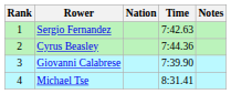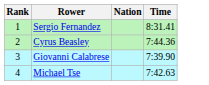 <table class="wikitable sortable" style="text-align:center">
 <tr>
 <th>Rank</th>
 <th>Rower</th>
 <th>Nation</th>
 <th>Time</th>
-<th>Notes</th>
 </tr>
 <tr bgcolor=bbf3bb>
 <td>1</td>
 <td align=left><a href='#'>Sergio Fernandez</a></td>
 <td align=left></td>
-<td>7:42.63</td>
-<td></td>
+<td>8:31.41</td>
 </tr>
 <tr bgcolor=bbf3bb>
 <td>2</td>
 <td align=left><a href='#'>Cyrus Beasley</a></td>
 <td align=left></td>
 <td>7:44.36</td>
-<td></td>
 </tr>
 <tr bgcolor=bbf9ff>
 <td>3</td>
 <td align=left><a href='#'>Giovanni Calabrese</a></td>
 <td align=left></td>
 <td>7:39.90</td>
-<td></td>
 </tr>
 <tr bgcolor=bbf9ff>
 <td>4</td>
 <td align=left><a href='#'>Michael Tse</a></td>
 <td align=left></td>
-<td>8:31.41</td>
-<td></td>
+<td>7:42.63</td>
 </tr>
 </table>
